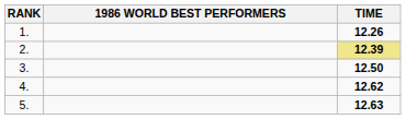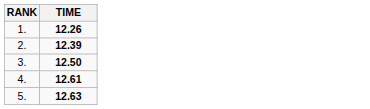 <table class="wikitable" style="border-collapse: collapse; font-size: 90%;">
 <tr>
 <th>RANK</th>
-<th align="center" style="width: 25em">1986 WORLD BEST PERFORMERS</th>
 <th align="center" style="width: 5em">TIME</th>
 </tr>
 <tr>
 <td align="center">1.</td>
-<td></td>
 <td align="center"><strong>12.26</strong></td>
 </tr>
 <tr>
 <td align="center">2.</td>
-<td></td>
-<td align="center" style="background: khaki;"><strong>12.39</strong></td>
+<td align="center"><strong>12.39</strong></td>
 </tr>
 <tr>
 <td align="center">3.</td>
-<td></td>
 <td align="center"><strong>12.50</strong></td>
 </tr>
 <tr>
 <td align="center">4.</td>
-<td></td>
-<td align="center"><strong>12.62</strong></td>
+<td align="center"><strong>12.61</strong></td>
 </tr>
 <tr>
 <td align="center">5.</td>
-<td></td>
 <td align="center"><strong>12.63</strong></td>
 </tr>
 </table>
